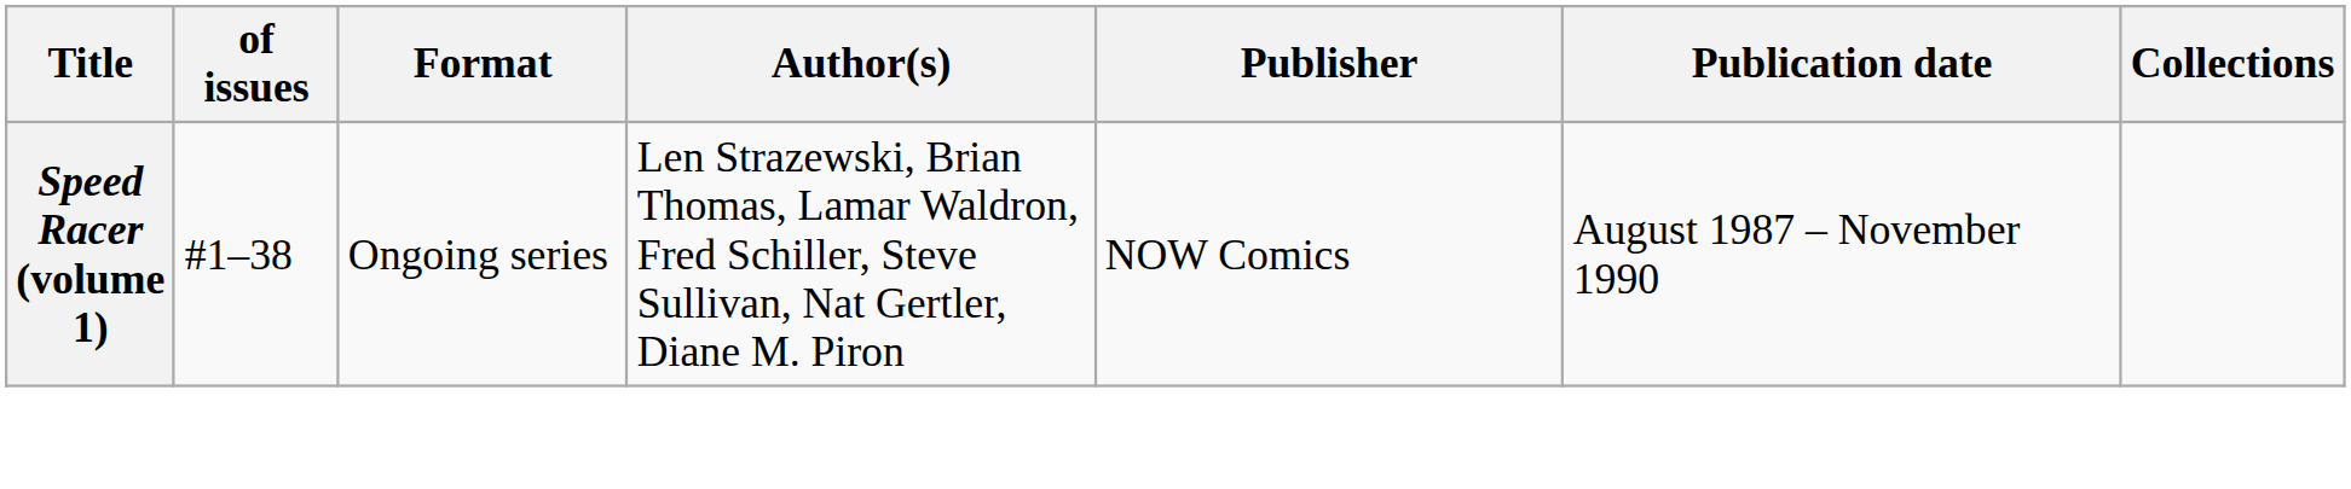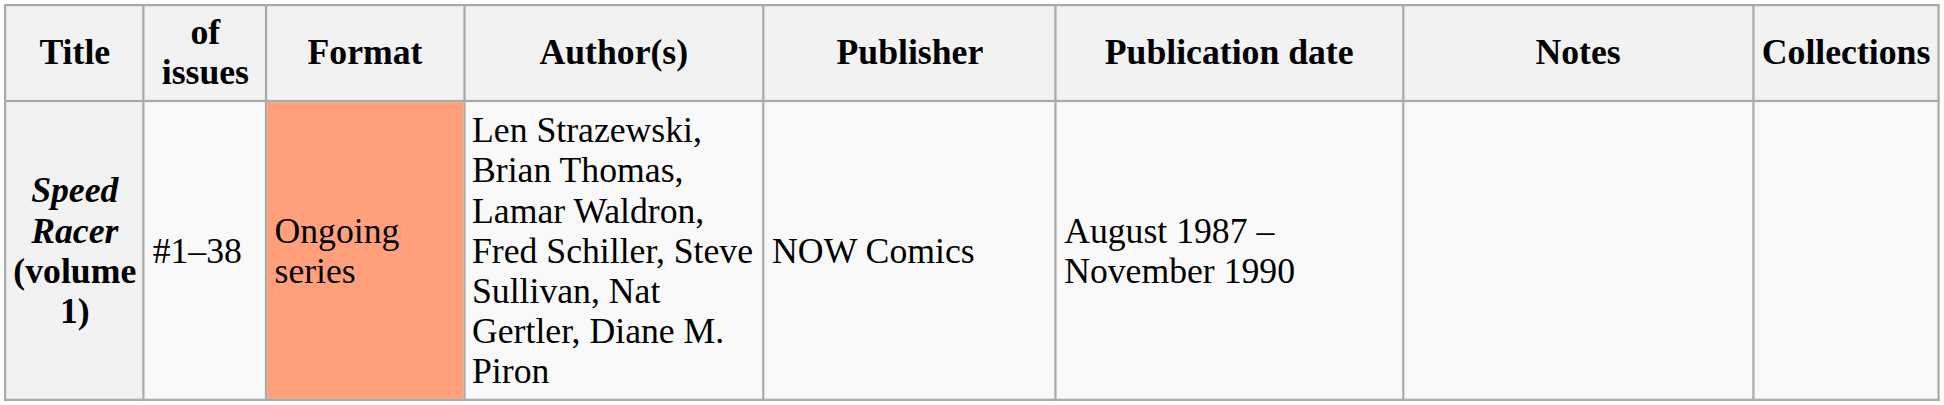 <table class="wikitable">
 <tr>
 <th>Title</th>
 <th style="width:40pt"> of issues</th>
 <th style="width:75pt">Format</th>
 <th style="width:125pt">Author(s)</th>
 <th style="width:125pt">Publisher</th>
 <th style="width:150pt">Publication date</th>
+<th style="width:175pt">Notes</th>
 <th>Collections</th>
 </tr>
 <tr>
 <th><em>Speed Racer</em> (volume 1)</th>
 <td>#1–38</td>
-<td>Ongoing series</td>
+<td style="background: lightsalmon;">Ongoing series</td>
 <td>Len Strazewski, Brian Thomas, Lamar Waldron, Fred Schiller, Steve Sullivan, Nat Gertler, Diane M. Piron</td>
 <td>NOW Comics</td>
 <td>August 1987 – November 1990</td>
 <td></td>
+<td></td>
 </tr>
 </table>
